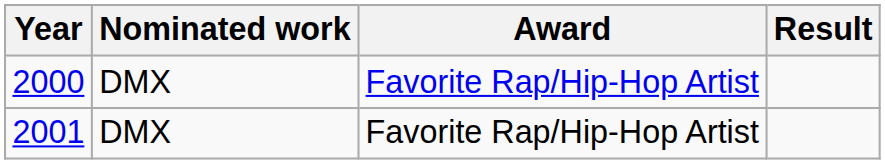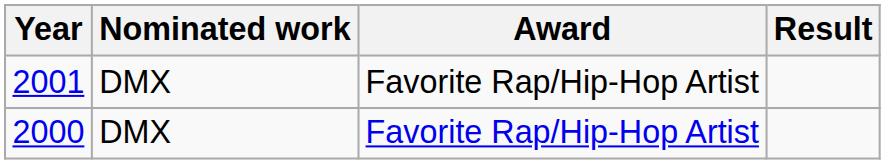 <table class="wikitable">
 <tr>
 <th>Year</th>
 <th>Nominated work</th>
 <th>Award</th>
 <th>Result</th>
 </tr>
 <tr>
+<td align=center><a href='#'>2001</a></td>
+<td>DMX</td>
+<td>Favorite Rap/Hip-Hop Artist</td>
+<td></td>
+</tr>
+<tr>
 <td align=center><a href='#'>2000</a></td>
 <td>DMX</td>
 <td><a href='#'>Favorite Rap/Hip-Hop Artist</a></td>
 <td></td>
 </tr>
-<tr>
-<td align=center><a href='#'>2001</a></td>
-<td>DMX</td>
-<td>Favorite Rap/Hip-Hop Artist</td>
-<td></td>
-</tr>
 </table>
